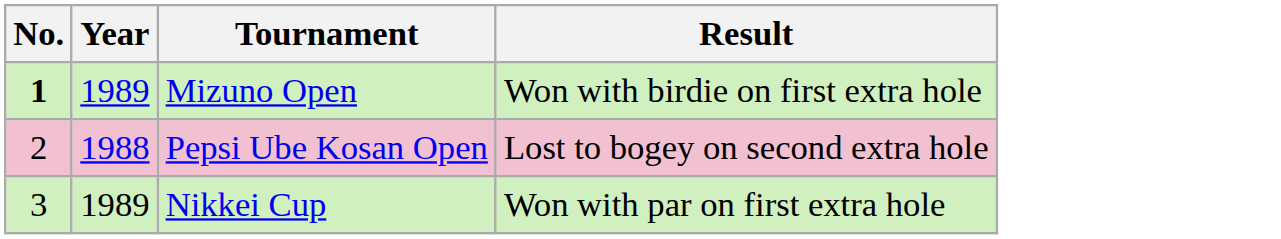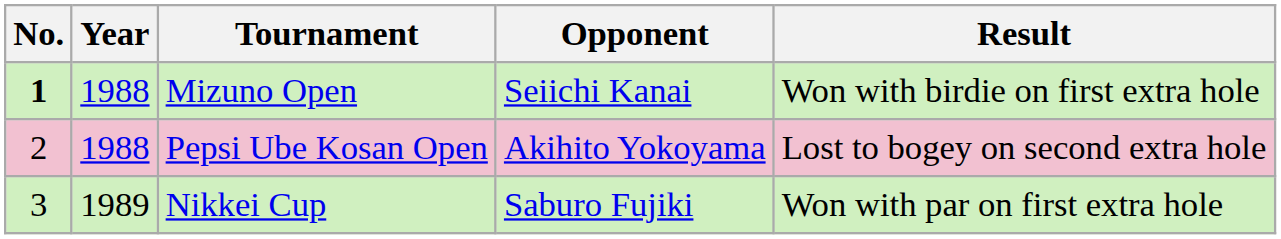 <table class="wikitable" style="font-size:95%;">
 <tr>
 <th>No.</th>
 <th>Year</th>
 <th>Tournament</th>
+<th>Opponent</th>
 <th>Result</th>
 </tr>
 <tr style="background:#D0F0C0;">
 <td align=center><strong>1</strong></td>
-<td><a href='#'>1989</a></td>
+<td><a href='#'>1988</a></td>
 <td><a href='#'>Mizuno Open</a></td>
+<td> <a href='#'>Seiichi Kanai</a></td>
 <td>Won with birdie on first extra hole</td>
 </tr>
 <tr style="background:#F2C1D1;">
 <td align=center>2</td>
 <td><a href='#'>1988</a></td>
 <td><a href='#'>Pepsi Ube Kosan Open</a></td>
+<td> <a href='#'>Akihito Yokoyama</a></td>
 <td>Lost to bogey on second extra hole</td>
 </tr>
 <tr style="background:#D0F0C0;">
 <td align=center>3</td>
 <td>1989</td>
 <td><a href='#'>Nikkei Cup</a></td>
+<td> <a href='#'>Saburo Fujiki</a></td>
 <td>Won with par on first extra hole</td>
 </tr>
 </table>
